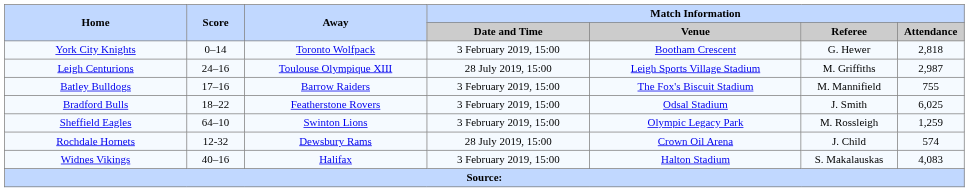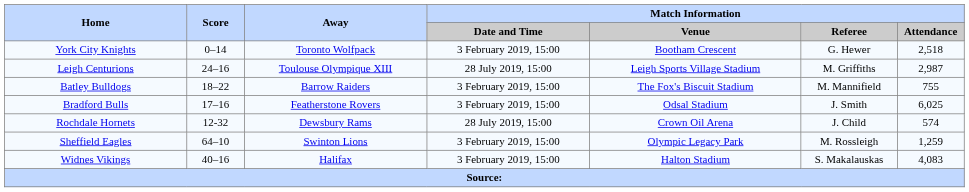 <table border=1 style="border-collapse:collapse; font-size:90%; text-align:center;" cellpadding=3 cellspacing=0 width=100%>
 <tr bgcolor="#c1d8ff">
 <th rowspan="2" width="19%">Home</th>
 <th rowspan="2" width="6%">Score</th>
 <th rowspan="2" width="19%">Away</th>
 <th colspan="4">Match Information</th>
 </tr>
 <tr bgcolor="#cccccc">
 <th width="17%">Date and Time</th>
 <th width="22%">Venue</th>
 <th width="10%">Referee</th>
 <th width="7%">Attendance</th>
 </tr>
 <tr bgcolor="#f5faff">
 <td> <a href='#'>York City Knights</a></td>
 <td>0–14</td>
 <td> <a href='#'>Toronto Wolfpack</a></td>
 <td>3 February 2019, 15:00</td>
 <td><a href='#'>Bootham Crescent</a></td>
 <td>G. Hewer</td>
-<td>2,818</td>
+<td>2,518</td>
 </tr>
 <tr bgcolor="#f5faff">
 <td> <a href='#'>Leigh Centurions</a></td>
 <td>24–16</td>
 <td> <a href='#'>Toulouse Olympique XIII</a></td>
 <td>28 July 2019, 15:00</td>
 <td><a href='#'>Leigh Sports Village Stadium</a></td>
 <td>M. Griffiths</td>
 <td>2,987</td>
 </tr>
 <tr bgcolor="#f5faff">
 <td> <a href='#'>Batley Bulldogs</a></td>
-<td>17–16</td>
+<td>18–22</td>
 <td> <a href='#'>Barrow Raiders</a></td>
 <td>3 February 2019, 15:00</td>
 <td><a href='#'>The Fox's Biscuit Stadium</a></td>
 <td>M. Mannifield</td>
 <td>755</td>
 </tr>
 <tr bgcolor="#f5faff">
 <td> <a href='#'>Bradford Bulls</a></td>
-<td>18–22</td>
+<td>17–16</td>
 <td> <a href='#'>Featherstone Rovers</a></td>
 <td>3 February 2019, 15:00</td>
 <td><a href='#'>Odsal Stadium</a></td>
 <td>J. Smith</td>
 <td>6,025</td>
+</tr>
+<tr bgcolor="#f5faff">
+<td> <a href='#'>Rochdale Hornets</a></td>
+<td>12-32</td>
+<td> <a href='#'>Dewsbury Rams</a></td>
+<td>28 July 2019, 15:00</td>
+<td><a href='#'>Crown Oil Arena</a></td>
+<td>J. Child</td>
+<td>574</td>
 </tr>
 <tr bgcolor="#f5faff">
 <td> <a href='#'>Sheffield Eagles</a></td>
 <td>64–10</td>
 <td> <a href='#'>Swinton Lions</a></td>
 <td>3 February 2019, 15:00</td>
 <td><a href='#'>Olympic Legacy Park</a></td>
 <td>M. Rossleigh</td>
 <td>1,259</td>
-</tr>
-<tr bgcolor="#f5faff">
-<td> <a href='#'>Rochdale Hornets</a></td>
-<td>12-32</td>
-<td> <a href='#'>Dewsbury Rams</a></td>
-<td>28 July 2019, 15:00</td>
-<td><a href='#'>Crown Oil Arena</a></td>
-<td>J. Child</td>
-<td>574</td>
 </tr>
 <tr bgcolor="#f5faff">
 <td> <a href='#'>Widnes Vikings</a></td>
 <td>40–16</td>
 <td> <a href='#'>Halifax</a></td>
 <td>3 February 2019, 15:00</td>
 <td><a href='#'>Halton Stadium</a></td>
 <td>S. Makalauskas</td>
 <td>4,083</td>
 </tr>
 <tr bgcolor="#c1d8ff">
 <th colspan="7">Source:</th>
 </tr>
 </table>
